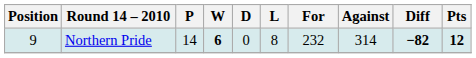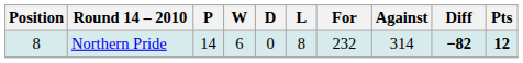 <table class="wikitable" style="text-align:center; font-size:85%;">
 <tr>
 <th width=40 abbr="Position">Position</th>
 <th width=100>Round 14 – 2010</th>
 <th width=20 abbr="Played">P</th>
 <th width=20 abbr="Won">W</th>
 <th width=20 abbr="Drawn">D</th>
 <th width=20 abbr="Lost">L</th>
 <th width=40 abbr="Points for">For</th>
 <th width=40 abbr="Points against">Against</th>
 <th width=40 abbr="Points difference">Diff</th>
 <th width=20 abbr="Points">Pts</th>
 </tr>
 <tr style="background: #d7ebed;">
-<td>9</td>
+<td>8</td>
 <td style="text-align:left;"> <a href='#'>Northern Pride</a></td>
 <td>14</td>
-<td><strong>6</strong></td>
+<td>6</td>
 <td>0</td>
 <td>8</td>
 <td>232</td>
 <td>314</td>
 <td><strong>−82</strong></td>
 <td><strong>12</strong></td>
 </tr>
 <tr>
 </tr>
 </table>
